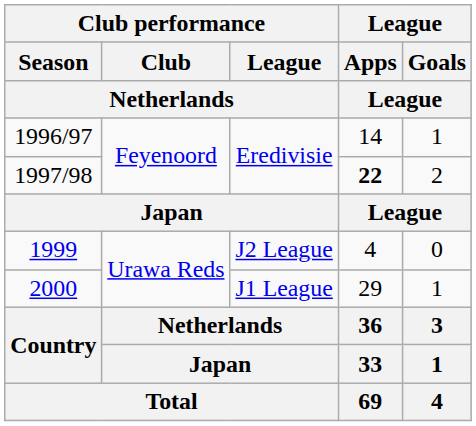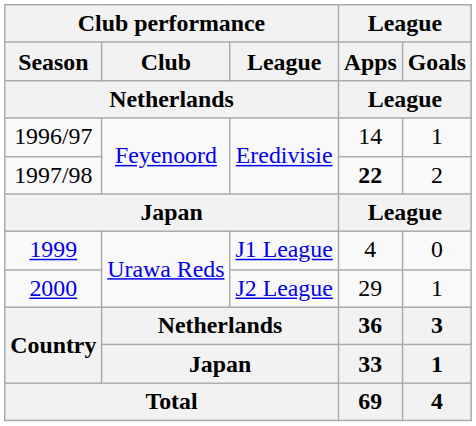 <table class="wikitable" style="text-align:center;">
 <tr>
 <th colspan=3>Club performance</th>
 <th colspan=2>League</th>
 </tr>
 <tr>
 <th>Season</th>
 <th>Club</th>
 <th>League</th>
 <th>Apps</th>
 <th>Goals</th>
 </tr>
 <tr>
 <th colspan=3>Netherlands</th>
 <th colspan=2>League</th>
 </tr>
 <tr>
 <td>1996/97</td>
 <td rowspan=2><a href='#'>Feyenoord</a></td>
 <td rowspan=2><a href='#'>Eredivisie</a></td>
 <td>14</td>
 <td>1</td>
 </tr>
 <tr>
 <td>1997/98</td>
 <td><strong>22</strong></td>
 <td>2</td>
 </tr>
 <tr>
 <th colspan=3>Japan</th>
 <th colspan=2>League</th>
 </tr>
 <tr>
 <td><a href='#'>1999</a></td>
 <td rowspan=2><a href='#'>Urawa Reds</a></td>
-<td><a href='#'>J2 League</a></td>
+<td><a href='#'>J1 League</a></td>
 <td>4</td>
 <td>0</td>
 </tr>
 <tr>
 <td><a href='#'>2000</a></td>
-<td><a href='#'>J1 League</a></td>
+<td><a href='#'>J2 League</a></td>
 <td>29</td>
 <td>1</td>
 </tr>
 <tr>
 <th rowspan=2>Country</th>
 <th colspan=2>Netherlands</th>
 <th>36</th>
 <th>3</th>
 </tr>
 <tr>
 <th colspan=2>Japan</th>
 <th>33</th>
 <th>1</th>
 </tr>
 <tr>
 <th colspan=3>Total</th>
 <th>69</th>
 <th>4</th>
 </tr>
 </table>
